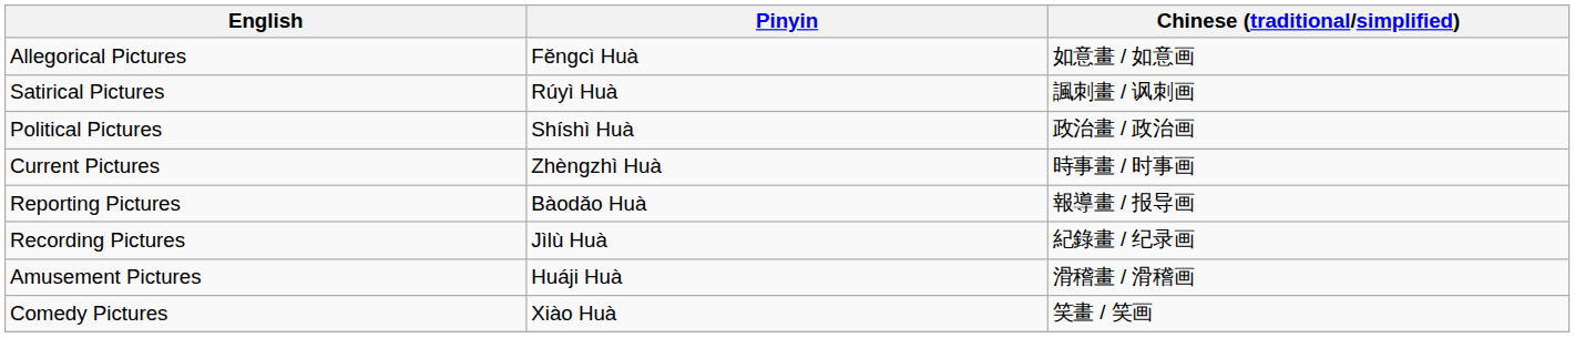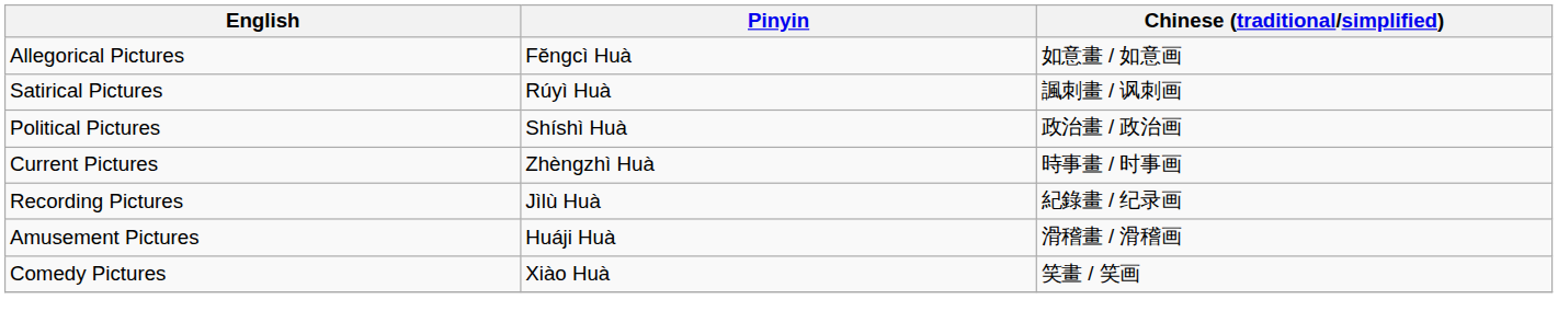 <table class="wikitable">
 <tr>
 <th width=20%>English</th>
 <th width=20%><a href='#'>Pinyin</a></th>
 <th width=20%>Chinese (<a href='#'>traditional</a>/<a href='#'>simplified</a>)</th>
 </tr>
 <tr>
 <td>Allegorical Pictures</td>
 <td>Fĕngcì Huà</td>
 <td>如意畫 / 如意画</td>
 </tr>
 <tr>
 <td>Satirical Pictures</td>
 <td>Rúyì Huà</td>
 <td>諷刺畫 / 讽刺画</td>
 </tr>
 <tr>
 <td>Political Pictures</td>
 <td>Shíshì Huà</td>
 <td>政治畫 / 政治画</td>
 </tr>
 <tr>
 <td>Current Pictures</td>
 <td>Zhèngzhì Huà</td>
 <td>時事畫 / 时事画</td>
 </tr>
 <tr>
-<td>Reporting Pictures</td>
-<td>Bàodǎo Huà</td>
-<td>報導畫 / 报导画</td>
-</tr>
-<tr>
 <td>Recording Pictures</td>
 <td>Jìlù Huà</td>
 <td>紀錄畫 / 纪录画</td>
 </tr>
 <tr>
 <td>Amusement Pictures</td>
 <td>Huáji Huà</td>
 <td>滑稽畫 / 滑稽画</td>
 </tr>
 <tr>
 <td>Comedy Pictures</td>
 <td>Xiào Huà</td>
 <td>笑畫 / 笑画</td>
 </tr>
 <tr>
 </tr>
 </table>
